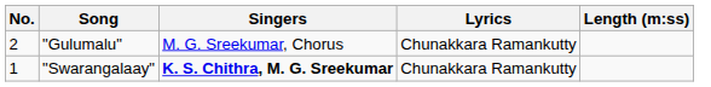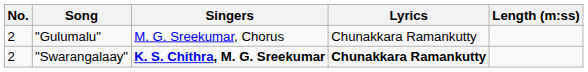 <table class="wikitable" style="font-size:95%;">
 <tr>
 <th>No.</th>
 <th>Song</th>
 <th>Singers</th>
 <th>Lyrics</th>
 <th>Length (m:ss)</th>
 </tr>
 <tr>
 <td>2</td>
 <td>"Gulumalu"</td>
 <td><a href='#'>M. G. Sreekumar</a>, Chorus</td>
 <td>Chunakkara Ramankutty</td>
 <td></td>
 </tr>
 <tr>
-<td>1</td>
+<td>2</td>
 <td>"Swarangalaay"</td>
 <td><strong><a href='#'>K. S. Chithra</a>, M. G. Sreekumar</strong></td>
-<td>Chunakkara Ramankutty</td>
+<td><strong>Chunakkara Ramankutty</strong></td>
 <td></td>
 </tr>
 </table>
